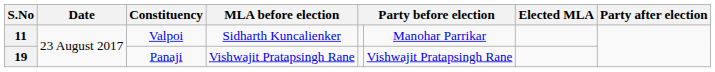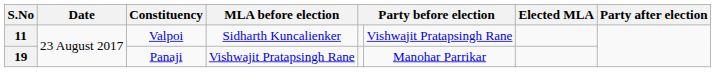 <table class="wikitable sortable" style="text-align:center;">
 <tr>
 <th>S.No</th>
 <th>Date</th>
 <th>Constituency</th>
 <th>MLA before election</th>
 <th colspan="2">Party before election</th>
 <th>Elected MLA</th>
 <th colspan="2">Party after election</th>
 </tr>
 <tr>
 <th>11</th>
 <td rowspan="2">23 August 2017</td>
 <td><a href='#'>Valpoi</a></td>
 <td><a href='#'>Sidharth Kuncalienker</a></td>
 <td></td>
-<td><a href='#'>Manohar Parrikar</a></td>
+<td><a href='#'>Vishwajit Pratapsingh Rane</a></td>
 <td></td>
 </tr>
 <tr>
 <th>19</th>
 <td><a href='#'>Panaji</a></td>
 <td><a href='#'>Vishwajit Pratapsingh Rane</a></td>
 <td></td>
-<td><a href='#'>Vishwajit Pratapsingh Rane</a></td>
+<td><a href='#'>Manohar Parrikar</a></td>
 <td></td>
 </tr>
 </table>
